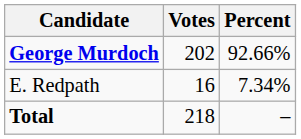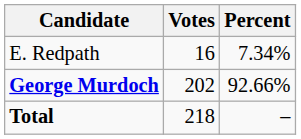 <table class="wikitable">
 <tr>
 <th>Candidate</th>
 <th>Votes</th>
 <th>Percent</th>
 </tr>
 <tr>
+<td>E. Redpath</td>
+<td style="text-align:right;">16</td>
+<td style="text-align:right;">7.34%</td>
+</tr>
+<tr>
 <td style="font-weight:bold;"><a href='#'>George Murdoch</a></td>
 <td style="text-align:right;">202</td>
 <td style="text-align:right;">92.66%</td>
-</tr>
-<tr>
-<td>E. Redpath</td>
-<td style="text-align:right;">16</td>
-<td style="text-align:right;">7.34%</td>
 </tr>
 <tr>
 <td style="font-weight:bold;">Total</td>
 <td style="text-align:right;">218</td>
 <td style="text-align:right;">–</td>
 </tr>
 </table>
